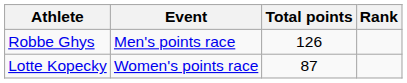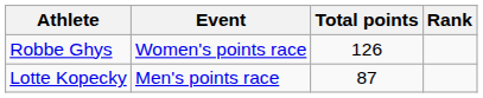 <table class="wikitable" style="font-size:90%">
 <tr>
 <th>Athlete</th>
 <th>Event</th>
 <th>Total points</th>
 <th>Rank</th>
 </tr>
 <tr align=center>
 <td align=left><a href='#'>Robbe Ghys</a></td>
-<td align=left><a href='#'>Men's points race</a></td>
+<td align=left><a href='#'>Women's points race</a></td>
 <td>126</td>
 <td></td>
 </tr>
 <tr align=center>
 <td align=left><a href='#'>Lotte Kopecky</a></td>
-<td align=left><a href='#'>Women's points race</a></td>
+<td align=left><a href='#'>Men's points race</a></td>
 <td>87</td>
 <td></td>
 </tr>
 </table>
